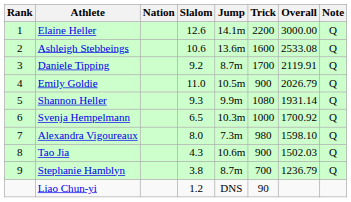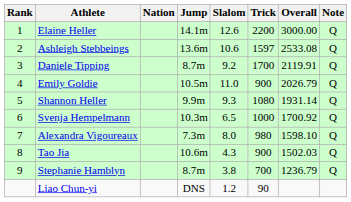 <table class="wikitable sortable" style="text-align:center">
 <tr>
 <th>Rank</th>
 <th>Athlete</th>
 <th>Nation</th>
+<th>Jump</th>
 <th>Slalom</th>
-<th>Jump</th>
 <th>Trick</th>
 <th>Overall</th>
 <th>Note</th>
 </tr>
 <tr bgcolor=ccffcc>
 <td>1</td>
 <td align=left><a href='#'>Elaine Heller</a></td>
 <td align=left></td>
+<td>14.1m</td>
 <td>12.6</td>
-<td>14.1m</td>
 <td>2200</td>
 <td>3000.00</td>
 <td>Q</td>
 </tr>
 <tr bgcolor=ccffcc>
 <td>2</td>
 <td align=left><a href='#'>Ashleigh Stebbeings</a></td>
 <td align=left></td>
+<td>13.6m</td>
 <td>10.6</td>
-<td>13.6m</td>
-<td>1600</td>
+<td>1597</td>
 <td>2533.08</td>
 <td>Q</td>
 </tr>
 <tr bgcolor=ccffcc>
 <td>3</td>
 <td align=left><a href='#'>Daniele Tipping</a></td>
 <td align=left></td>
+<td>8.7m</td>
 <td>9.2</td>
-<td>8.7m</td>
 <td>1700</td>
 <td>2119.91</td>
 <td>Q</td>
 </tr>
 <tr bgcolor=ccffcc>
 <td>4</td>
 <td align=left><a href='#'>Emily Goldie</a></td>
 <td align=left></td>
+<td>10.5m</td>
 <td>11.0</td>
-<td>10.5m</td>
 <td>900</td>
 <td>2026.79</td>
 <td>Q</td>
 </tr>
 <tr bgcolor=ccffcc>
 <td>5</td>
 <td align=left><a href='#'>Shannon Heller</a></td>
 <td align=left></td>
+<td>9.9m</td>
 <td>9.3</td>
-<td>9.9m</td>
 <td>1080</td>
 <td>1931.14</td>
 <td>Q</td>
 </tr>
 <tr bgcolor=ccffcc>
 <td>6</td>
 <td align=left><a href='#'>Svenja Hempelmann</a></td>
 <td align=left></td>
+<td>10.3m</td>
 <td>6.5</td>
-<td>10.3m</td>
 <td>1000</td>
 <td>1700.92</td>
 <td>Q</td>
 </tr>
 <tr bgcolor=ccffcc>
 <td>7</td>
 <td align=left><a href='#'>Alexandra Vigoureaux</a></td>
 <td align=left></td>
+<td>7.3m</td>
 <td>8.0</td>
-<td>7.3m</td>
 <td>980</td>
 <td>1598.10</td>
 <td>Q</td>
 </tr>
 <tr bgcolor=ccffcc>
 <td>8</td>
 <td align=left><a href='#'>Tao Jia</a></td>
 <td align=left></td>
+<td>10.6m</td>
 <td>4.3</td>
-<td>10.6m</td>
 <td>900</td>
 <td>1502.03</td>
 <td>Q</td>
 </tr>
 <tr bgcolor=ccffcc>
 <td>9</td>
 <td align=left><a href='#'>Stephanie Hamblyn</a></td>
 <td align=left></td>
+<td>8.7m</td>
 <td>3.8</td>
-<td>8.7m</td>
 <td>700</td>
 <td>1236.79</td>
 <td>Q</td>
 </tr>
 <tr>
 <td></td>
 <td align=left><a href='#'>Liao Chun-yi</a></td>
 <td align=left></td>
+<td>DNS</td>
 <td>1.2</td>
-<td>DNS</td>
 <td>90</td>
 <td></td>
 <td></td>
 </tr>
 </table>
